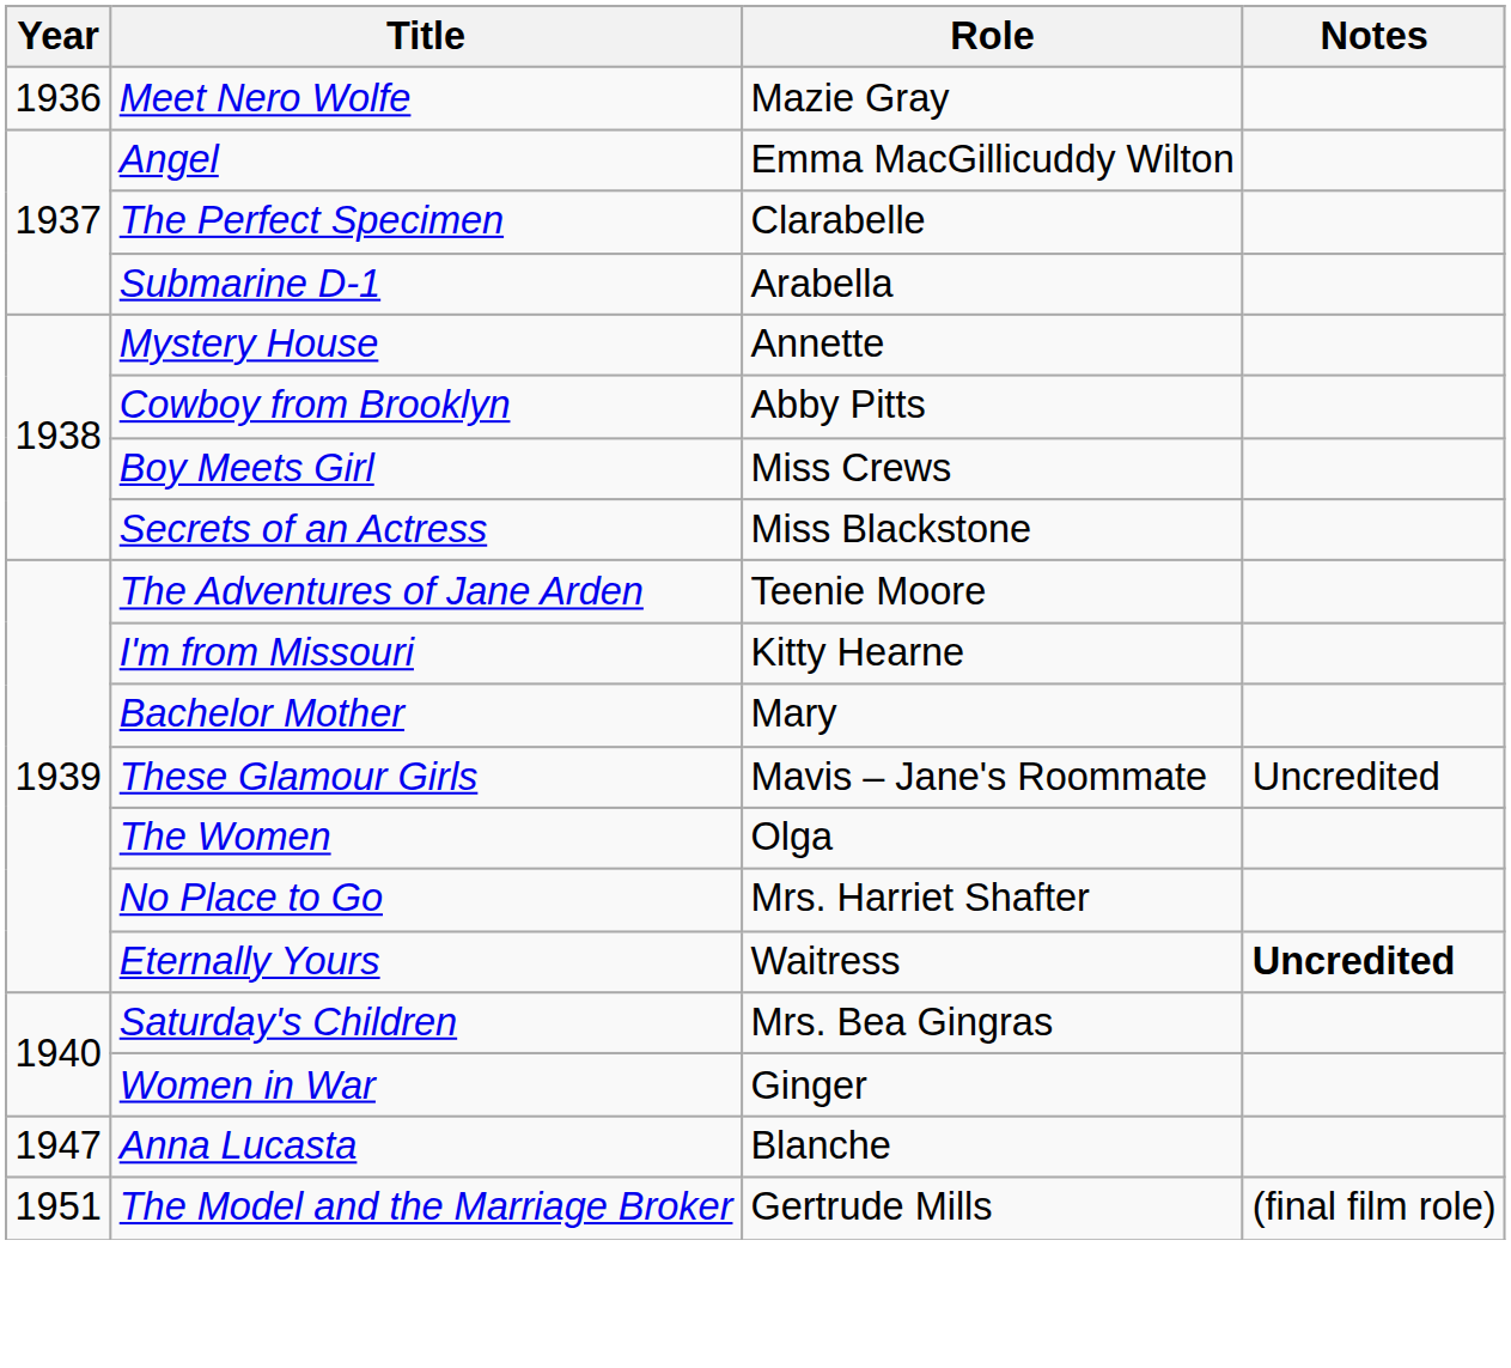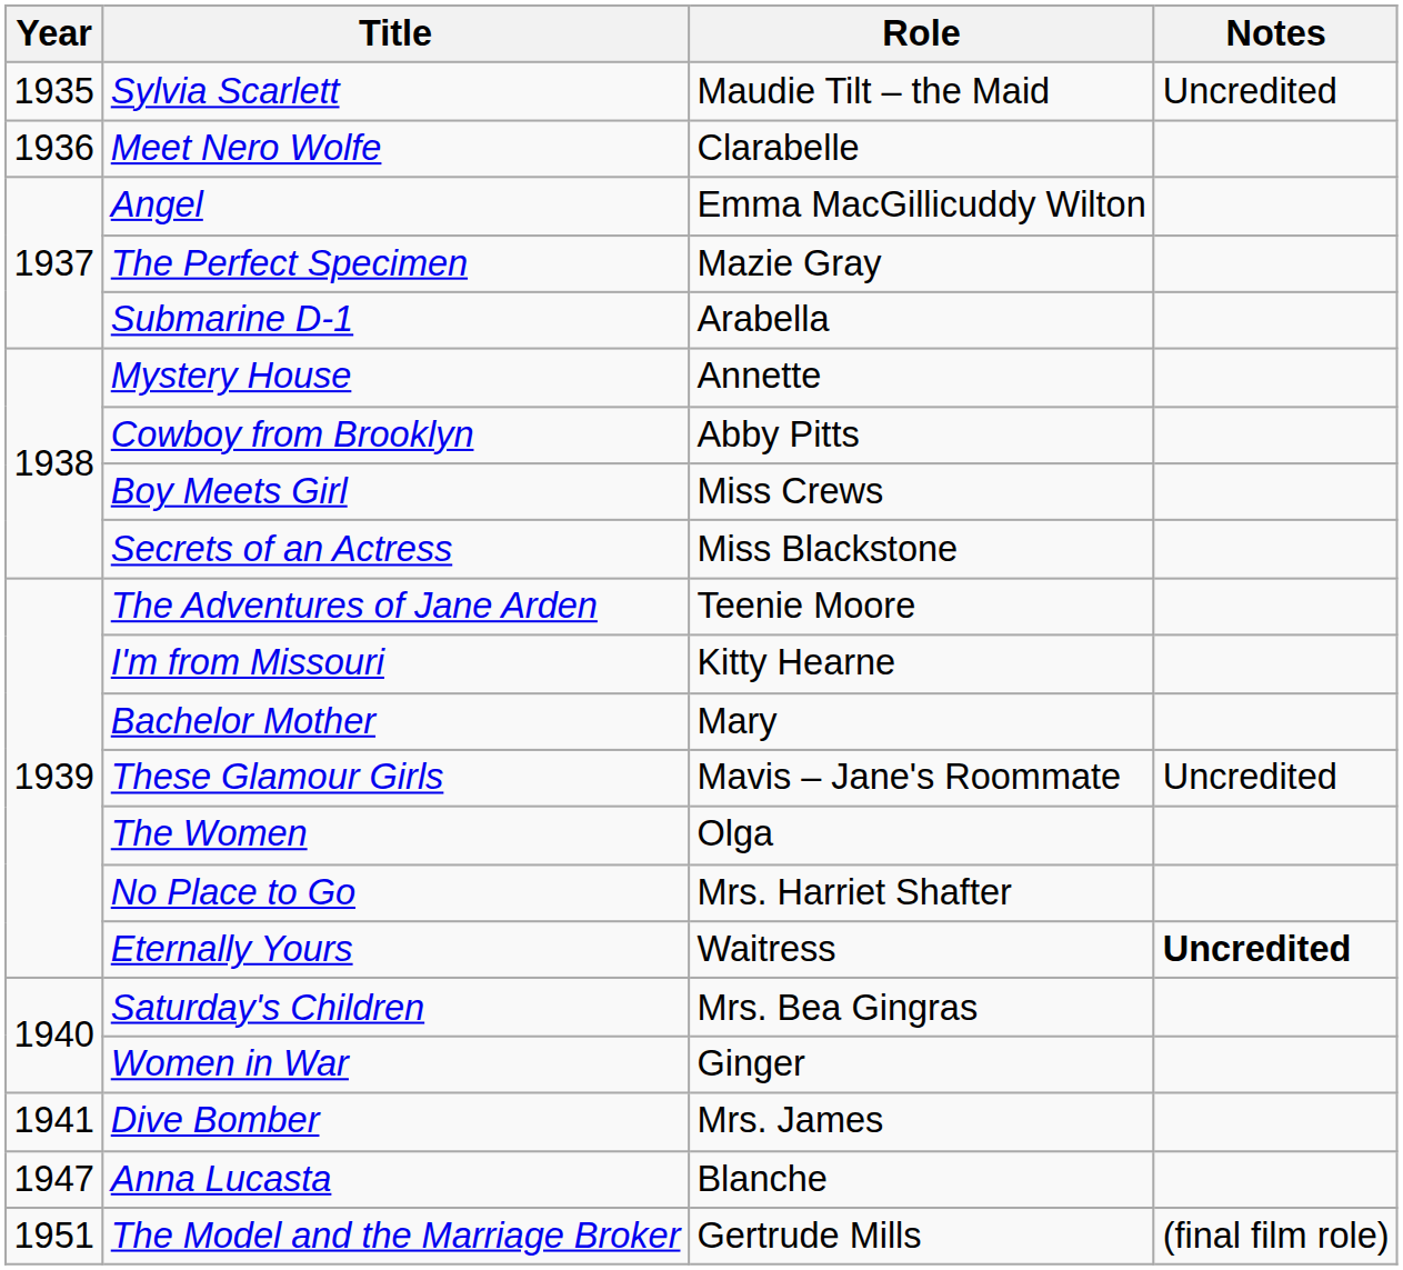 <table class="wikitable">
 <tr>
 <th>Year</th>
 <th>Title</th>
 <th>Role</th>
 <th>Notes</th>
 </tr>
 <tr>
+<td>1935</td>
+<td><em><a href='#'>Sylvia Scarlett</a></em></td>
+<td>Maudie Tilt – the Maid</td>
+<td>Uncredited</td>
+</tr>
+<tr>
 <td>1936</td>
 <td><em><a href='#'>Meet Nero Wolfe</a></em></td>
-<td>Mazie Gray</td>
+<td>Clarabelle</td>
 <td></td>
 </tr>
 <tr>
 <td rowspan=3>1937</td>
 <td><em><a href='#'>Angel</a></em></td>
 <td>Emma MacGillicuddy Wilton</td>
 <td></td>
 </tr>
 <tr>
 <td><em><a href='#'>The Perfect Specimen</a></em></td>
-<td>Clarabelle</td>
+<td>Mazie Gray</td>
 <td></td>
 </tr>
 <tr>
 <td><em><a href='#'>Submarine D-1</a></em></td>
 <td>Arabella</td>
 <td></td>
 </tr>
 <tr>
 <td rowspan=4>1938</td>
 <td><em><a href='#'>Mystery House</a></em></td>
 <td>Annette</td>
 <td></td>
 </tr>
 <tr>
 <td><em><a href='#'>Cowboy from Brooklyn</a></em></td>
 <td>Abby Pitts</td>
 <td></td>
 </tr>
 <tr>
 <td><em><a href='#'>Boy Meets Girl</a></em></td>
 <td>Miss Crews</td>
 <td></td>
 </tr>
 <tr>
 <td><em><a href='#'>Secrets of an Actress</a></em></td>
 <td>Miss Blackstone</td>
 <td></td>
 </tr>
 <tr>
 <td rowspan=7>1939</td>
 <td><em><a href='#'>The Adventures of Jane Arden</a></em></td>
 <td>Teenie Moore</td>
 <td></td>
 </tr>
 <tr>
 <td><em><a href='#'>I'm from Missouri</a></em></td>
 <td>Kitty Hearne</td>
 <td></td>
 </tr>
 <tr>
 <td><em><a href='#'>Bachelor Mother</a></em></td>
 <td>Mary</td>
 <td></td>
 </tr>
 <tr>
 <td><em><a href='#'>These Glamour Girls</a></em></td>
 <td>Mavis – Jane's Roommate</td>
 <td>Uncredited</td>
 </tr>
 <tr>
 <td><em><a href='#'>The Women</a></em></td>
 <td>Olga</td>
 <td></td>
 </tr>
 <tr>
 <td><em><a href='#'>No Place to Go</a></em></td>
 <td>Mrs. Harriet Shafter</td>
 <td></td>
 </tr>
 <tr>
 <td><em><a href='#'>Eternally Yours</a></em></td>
 <td>Waitress</td>
 <td><strong>Uncredited</strong></td>
 </tr>
 <tr>
 <td rowspan=2>1940</td>
 <td><em><a href='#'>Saturday's Children</a></em></td>
 <td>Mrs. Bea Gingras</td>
 <td></td>
 </tr>
 <tr>
 <td><em><a href='#'>Women in War</a></em></td>
 <td>Ginger</td>
 <td></td>
 </tr>
 <tr>
+<td>1941</td>
+<td><em><a href='#'>Dive Bomber</a></em></td>
+<td>Mrs. James</td>
+<td></td>
+</tr>
+<tr>
 <td>1947</td>
 <td><em><a href='#'>Anna Lucasta</a></em></td>
 <td>Blanche</td>
 <td></td>
 </tr>
 <tr>
 <td>1951</td>
 <td><em><a href='#'>The Model and the Marriage Broker</a></em></td>
 <td>Gertrude Mills</td>
 <td>(final film role)</td>
 </tr>
 </table>
